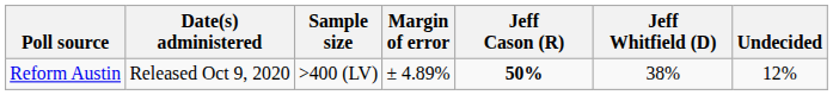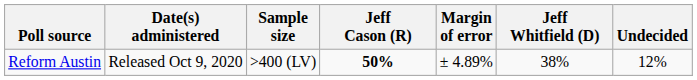 <table class="wikitable" style="font-size:90%;text-align:center;">
 <tr valign=bottom>
 <th>Poll source</th>
 <th>Date(s)<br>administered</th>
 <th>Sample<br>size</th>
+<th style="width:100px;">Jeff<br>Cason (R)</th>
 <th>Margin<br>of error</th>
-<th style="width:100px;">Jeff<br>Cason (R)</th>
 <th style="width:100px;">Jeff<br>Whitfield (D)</th>
 <th>Undecided</th>
 </tr>
 <tr>
 <td style="text-align:left;"><a href='#'>Reform Austin</a></td>
 <td>Released Oct 9, 2020</td>
 <td>>400 (LV)</td>
+<td><strong>50%</strong></td>
 <td>± 4.89%</td>
-<td><strong>50%</strong></td>
 <td>38%</td>
 <td>12%</td>
 </tr>
 </table>
